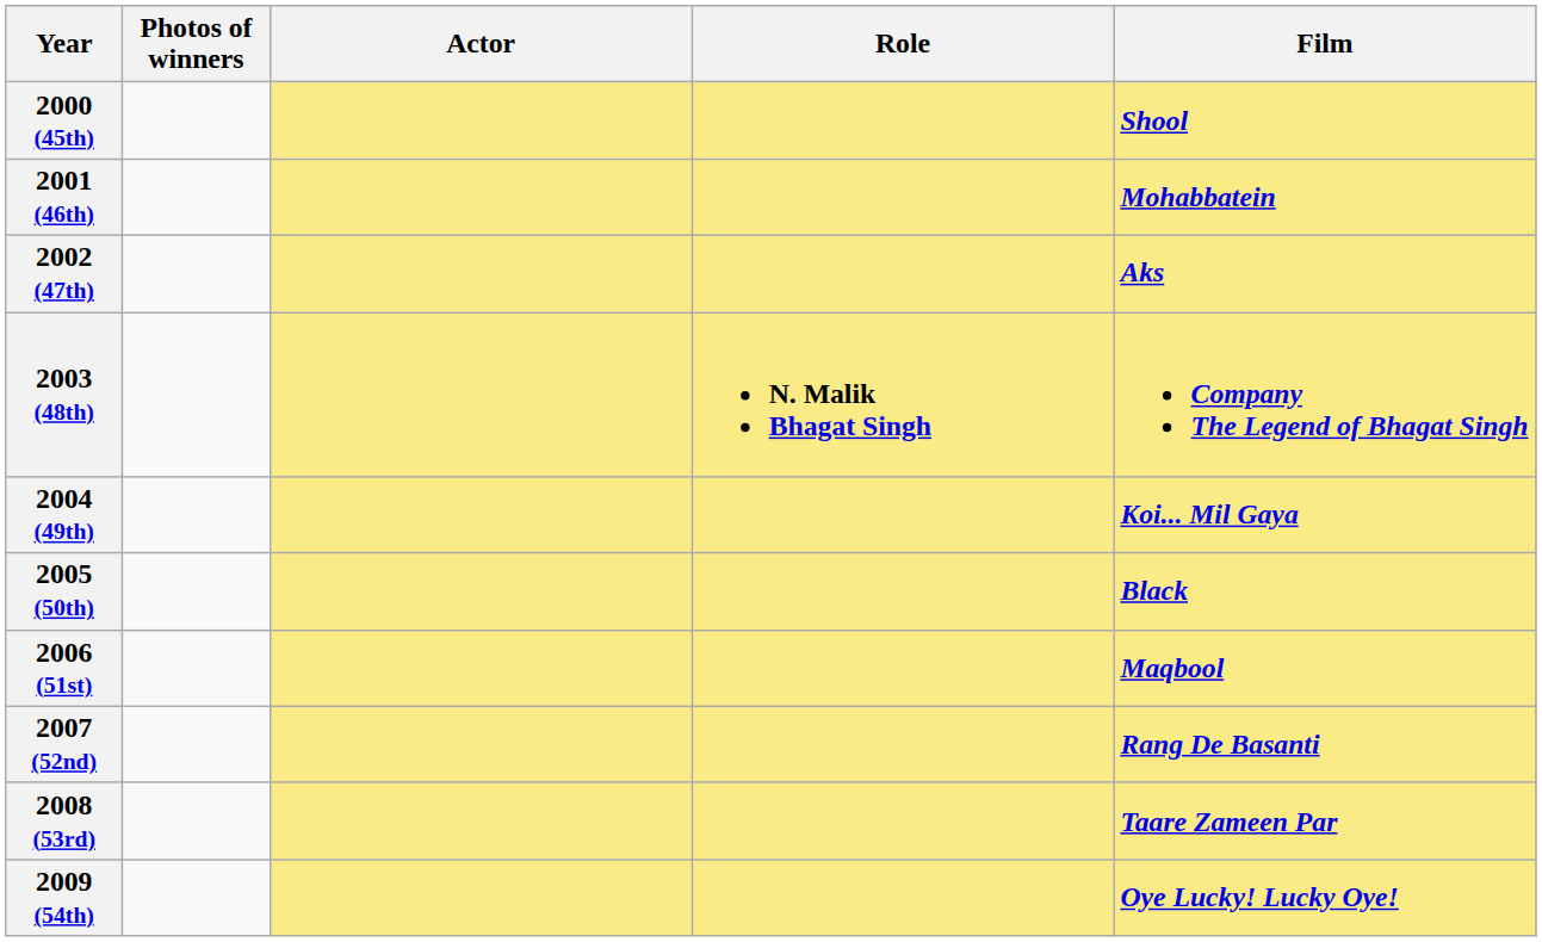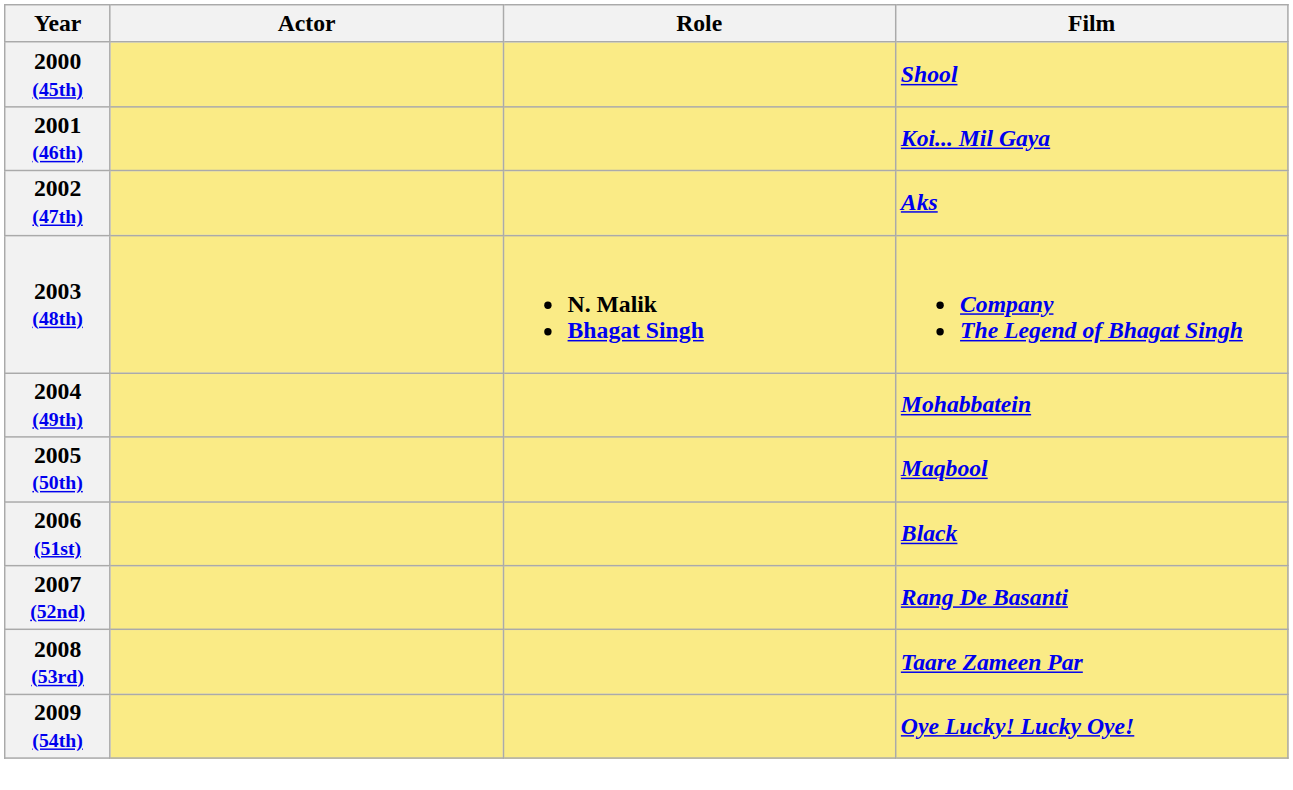 <table class="wikitable sortable" style="text-align:left;">
 <tr>
 <th scope="col" style="width:3%; text-align:center;">Year</th>
-<th scope="col" style="width:3%;text-align:center;">Photos of winners</th>
 <th scope="col" style="width:15%;text-align:center;">Actor</th>
 <th scope="col" style="width:15%;text-align:center;">Role</th>
 <th scope="col" style="width:15%;text-align:center;">Film</th>
 </tr>
 <tr>
 <th scope="row" style="text-align:center">2000 <br><small><a href='#'>(45th)</a> </small></th>
-<td rowspan=1 style="text-align:center"></td>
 <td style="background:#FAEB86;"><strong></strong> </td>
 <td style="background:#FAEB86;"><strong></strong></td>
 <td style="background:#FAEB86;"><strong><em><a href='#'>Shool</a></em></strong></td>
 </tr>
 <tr>
 <th scope="row" style="text-align:center">2001 <br><small><a href='#'>(46th)</a> </small></th>
-<td rowspan=1 style="text-align:center"></td>
 <td style="background:#FAEB86;"><strong></strong> </td>
 <td style="background:#FAEB86;"><strong></strong></td>
-<td style="background:#FAEB86;"><strong><em><a href='#'>Mohabbatein</a></em></strong></td>
+<td style="background:#FAEB86;"><strong><em><a href='#'>Koi... Mil Gaya</a></em></strong></td>
 </tr>
 <tr>
 <th scope="row" style="text-align:center">2002 <br><small><a href='#'>(47th)</a> </small></th>
-<td rowspan=1 style="text-align:center"></td>
 <td style="background:#FAEB86;"><strong></strong> </td>
 <td style="background:#FAEB86;"><strong></strong></td>
 <td style="background:#FAEB86;"><strong><em><a href='#'>Aks</a></em></strong></td>
 </tr>
 <tr>
 <th scope="row" style="text-align:center">2003 <br><small><a href='#'>(48th)</a> </small></th>
-<td rowspan=1 style="text-align:center"></td>
 <td style="background:#FAEB86;"><strong></strong> </td>
 <td style="background:#FAEB86;"><br><ul><li><strong>N. Malik</strong></li><li><strong> <a href='#'>Bhagat Singh</a></strong></li></ul></td>
 <td style="background:#FAEB86;"><br><ul><li><strong><em><a href='#'>Company</a></em></strong></li><li><strong><em><a href='#'>The Legend of Bhagat Singh</a> </em></strong></li></ul></td>
 </tr>
 <tr>
 <th scope="row" style="text-align:center">2004 <br><small><a href='#'>(49th)</a> </small></th>
-<td rowspan=1 style="text-align:center"></td>
 <td style="background:#FAEB86;"><strong></strong> </td>
 <td style="background:#FAEB86;"><strong></strong></td>
-<td style="background:#FAEB86;"><strong><em><a href='#'>Koi... Mil Gaya</a></em></strong></td>
+<td style="background:#FAEB86;"><strong><em><a href='#'>Mohabbatein</a></em></strong></td>
 </tr>
 <tr>
 <th scope="row" style="text-align:center">2005 <br><small><a href='#'>(50th)</a> </small></th>
-<td rowspan=1 style="text-align:center"></td>
+<td style="background:#FAEB86;"><strong></strong> </td>
+<td style="background:#FAEB86;"><strong></strong></td>
+<td style="background:#FAEB86;"><strong><em><a href='#'>Maqbool</a></em></strong></td>
+</tr>
+<tr>
+<th scope="row" style="text-align:center">2006 <br><small><a href='#'>(51st)</a> </small></th>
 <td style="background:#FAEB86;"><strong></strong> </td>
 <td style="background:#FAEB86;"><strong></strong></td>
 <td style="background:#FAEB86;"><strong><em><a href='#'>Black</a></em></strong></td>
 </tr>
 <tr>
-<th scope="row" style="text-align:center">2006 <br><small><a href='#'>(51st)</a> </small></th>
-<td rowspan=1 style="text-align:center"></td>
-<td style="background:#FAEB86;"><strong></strong> </td>
-<td style="background:#FAEB86;"><strong></strong></td>
-<td style="background:#FAEB86;"><strong><em><a href='#'>Maqbool</a></em></strong></td>
-</tr>
-<tr>
 <th scope="row" style="text-align:center">2007 <br><small><a href='#'>(52nd)</a> </small></th>
-<td rowspan=1 style="text-align:center"></td>
 <td style="background:#FAEB86;"><strong></strong> </td>
 <td style="background:#FAEB86;"><strong></strong></td>
 <td style="background:#FAEB86;"><strong><em><a href='#'>Rang De Basanti</a></em></strong></td>
 </tr>
 <tr>
 <th scope="row" style="text-align:center">2008 <br><small><a href='#'>(53rd)</a> </small></th>
-<td rowspan=1 style="text-align:center"></td>
 <td style="background:#FAEB86;"><strong></strong> </td>
 <td style="background:#FAEB86;"><strong></strong></td>
 <td style="background:#FAEB86;"><strong><em><a href='#'>Taare Zameen Par</a></em></strong></td>
 </tr>
 <tr>
 <th scope="row" style="text-align:center">2009 <br><small><a href='#'>(54th)</a> </small></th>
-<td rowspan=1 style="text-align:center"></td>
 <td style="background:#FAEB86;"><strong></strong> </td>
 <td style="background:#FAEB86;"><strong></strong></td>
 <td style="background:#FAEB86;"><strong><em><a href='#'>Oye Lucky! Lucky Oye!</a></em></strong></td>
 </tr>
 </table>
